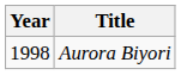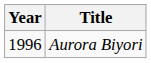 <table class="wikitable">
 <tr>
 <th>Year</th>
 <th>Title</th>
 </tr>
 <tr>
-<td>1998</td>
+<td>1996</td>
 <td><em>Aurora Biyori</em></td>
 </tr>
 </table>
